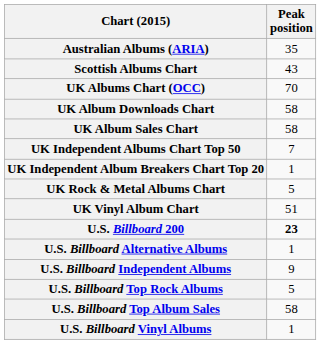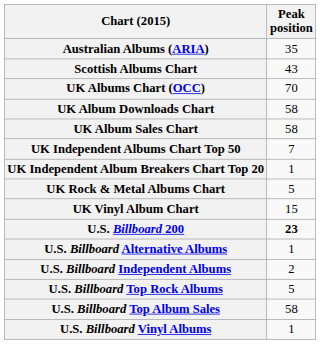 <table class="wikitable sortable plainrowheaders" style="text-align:center">
 <tr>
 <th>Chart (2015)</th>
 <th>Peak<br>position</th>
 </tr>
 <tr>
 <th scope="row">Australian Albums (<a href='#'>ARIA</a>)</th>
 <td>35</td>
 </tr>
 <tr>
 <th scope="row">Scottish Albums Chart</th>
 <td>43</td>
 </tr>
 <tr>
 <th scope="row">UK Albums Chart (<a href='#'>OCC</a>)</th>
 <td>70</td>
 </tr>
 <tr>
 <th scope="row">UK Album Downloads Chart</th>
 <td>58</td>
 </tr>
 <tr>
 <th scope="row">UK Album Sales Chart</th>
 <td>58</td>
 </tr>
 <tr>
 <th scope="row">UK Independent Albums Chart Top 50</th>
 <td>7</td>
 </tr>
 <tr>
 <th scope="row">UK Independent Album Breakers Chart Top 20</th>
 <td>1</td>
 </tr>
 <tr>
 <th scope="row">UK Rock & Metal Albums Chart</th>
 <td>5</td>
 </tr>
 <tr>
 <th scope="row">UK Vinyl Album Chart</th>
-<td>51</td>
+<td>15</td>
 </tr>
 <tr>
 <th scope="row">U.S. <a href='#'><em>Billboard</em> 200</a></th>
 <td><strong>23</strong></td>
 </tr>
 <tr>
 <th scope="row">U.S. <em>Billboard</em> <a href='#'>Alternative Albums</a></th>
 <td>1</td>
 </tr>
 <tr>
 <th scope="row">U.S. <em>Billboard</em> <a href='#'>Independent Albums</a></th>
-<td>9</td>
+<td>2</td>
 </tr>
 <tr>
 <th scope="row">U.S. <em>Billboard</em> <a href='#'>Top Rock Albums</a></th>
 <td>5</td>
 </tr>
 <tr>
 <th scope="row">U.S. <em>Billboard</em> <a href='#'>Top Album Sales</a></th>
 <td>58</td>
 </tr>
 <tr>
 <th scope="row">U.S. <em>Billboard</em> <a href='#'>Vinyl Albums</a></th>
 <td>1</td>
 </tr>
 </table>
